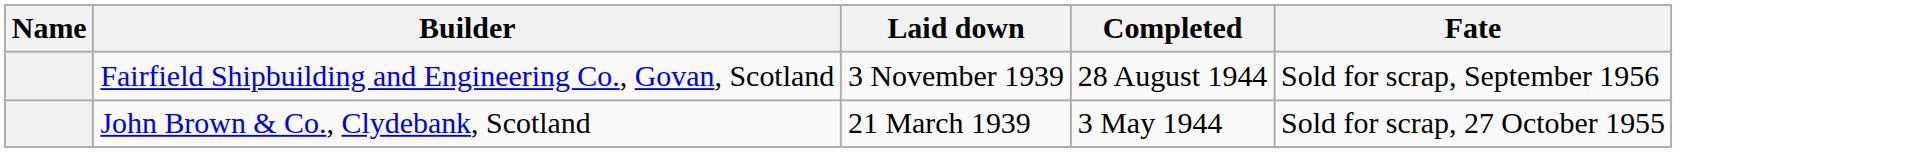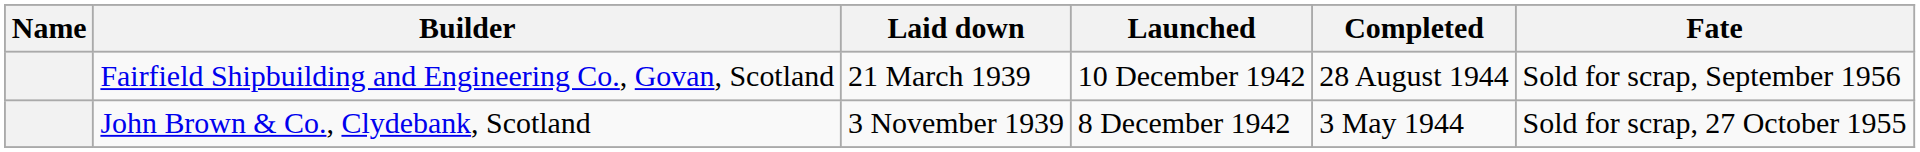 <table class="wikitable plainrowheaders">
 <tr>
 <th scope="col">Name</th>
 <th scope="col">Builder </th>
 <th scope="col">Laid down </th>
+<th scope="col">Launched </th>
 <th scope="col">Completed </th>
 <th scope="col">Fate</th>
 </tr>
 <tr>
 <th scope="row"></th>
 <td><a href='#'>Fairfield Shipbuilding and Engineering Co.</a>, <a href='#'>Govan</a>, Scotland</td>
-<td>3 November 1939</td>
+<td>21 March 1939</td>
+<td>10 December 1942</td>
 <td>28 August 1944</td>
 <td>Sold for scrap, September 1956</td>
 </tr>
 <tr>
 <th scope="row"></th>
 <td><a href='#'>John Brown & Co.</a>, <a href='#'>Clydebank</a>, Scotland</td>
-<td>21 March 1939</td>
+<td>3 November 1939</td>
+<td>8 December 1942</td>
 <td>3 May 1944</td>
 <td>Sold for scrap, 27 October 1955</td>
 </tr>
 </table>
